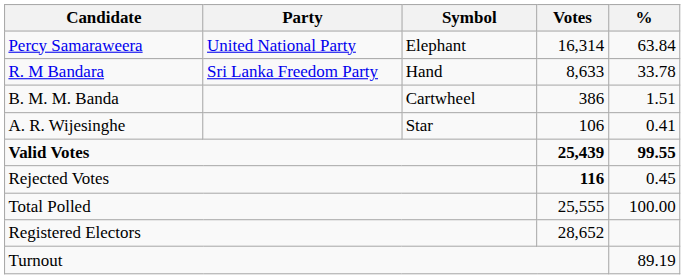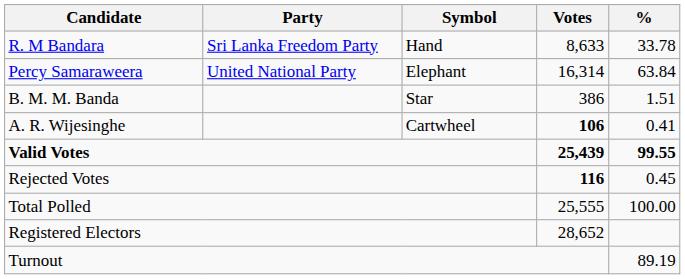 <table class="wikitable" border="1" style="text-align:right;">
 <tr>
 <th align=left width="180">Candidate</th>
 <th align=left width="180">Party</th>
 <th align=left width="120">Symbol</th>
 <th align=left width="60">Votes</th>
 <th align=left width="60">%</th>
 </tr>
 <tr>
+<td align=left><a href='#'>R. M Bandara</a></td>
+<td align=left><a href='#'>Sri Lanka Freedom Party</a></td>
+<td align=left>Hand</td>
+<td align=right>8,633</td>
+<td align=right>33.78</td>
+</tr>
+<tr>
 <td align=left><a href='#'>Percy Samaraweera</a></td>
 <td align=left><a href='#'>United National Party</a></td>
 <td align=left>Elephant</td>
 <td align=right>16,314</td>
 <td align=right>63.84</td>
 </tr>
 <tr>
-<td align=left><a href='#'>R. M Bandara</a></td>
-<td align=left><a href='#'>Sri Lanka Freedom Party</a></td>
-<td align=left>Hand</td>
-<td align=right>8,633</td>
-<td align=right>33.78</td>
-</tr>
-<tr>
 <td align=left>B. M. M. Banda</td>
 <td align=left></td>
-<td align=left>Cartwheel</td>
+<td align=left>Star</td>
 <td align=right>386</td>
 <td align=right>1.51</td>
 </tr>
 <tr>
 <td align=left>A. R. Wijesinghe</td>
 <td align=left></td>
-<td align=left>Star</td>
-<td align=right>106</td>
+<td align=left>Cartwheel</td>
+<td align=right><strong>106</strong></td>
 <td align=right>0.41</td>
 </tr>
 <tr>
 <td align=left colspan=3><strong>Valid Votes</strong></td>
 <td align=right><strong>25,439</strong></td>
 <td align=right><strong>99.55</strong></td>
 </tr>
 <tr>
 <td align=left colspan=3>Rejected Votes</td>
 <td align=right><strong>116</strong></td>
 <td align=right>0.45</td>
 </tr>
 <tr>
 <td align=left colspan=3>Total Polled</td>
 <td align=right>25,555</td>
 <td align=right>100.00</td>
 </tr>
 <tr>
 <td align=left colspan=3>Registered Electors</td>
 <td align=right>28,652</td>
 <td></td>
 </tr>
 <tr>
 <td align=left colspan=4>Turnout</td>
 <td align=right>89.19</td>
 </tr>
 </table>
